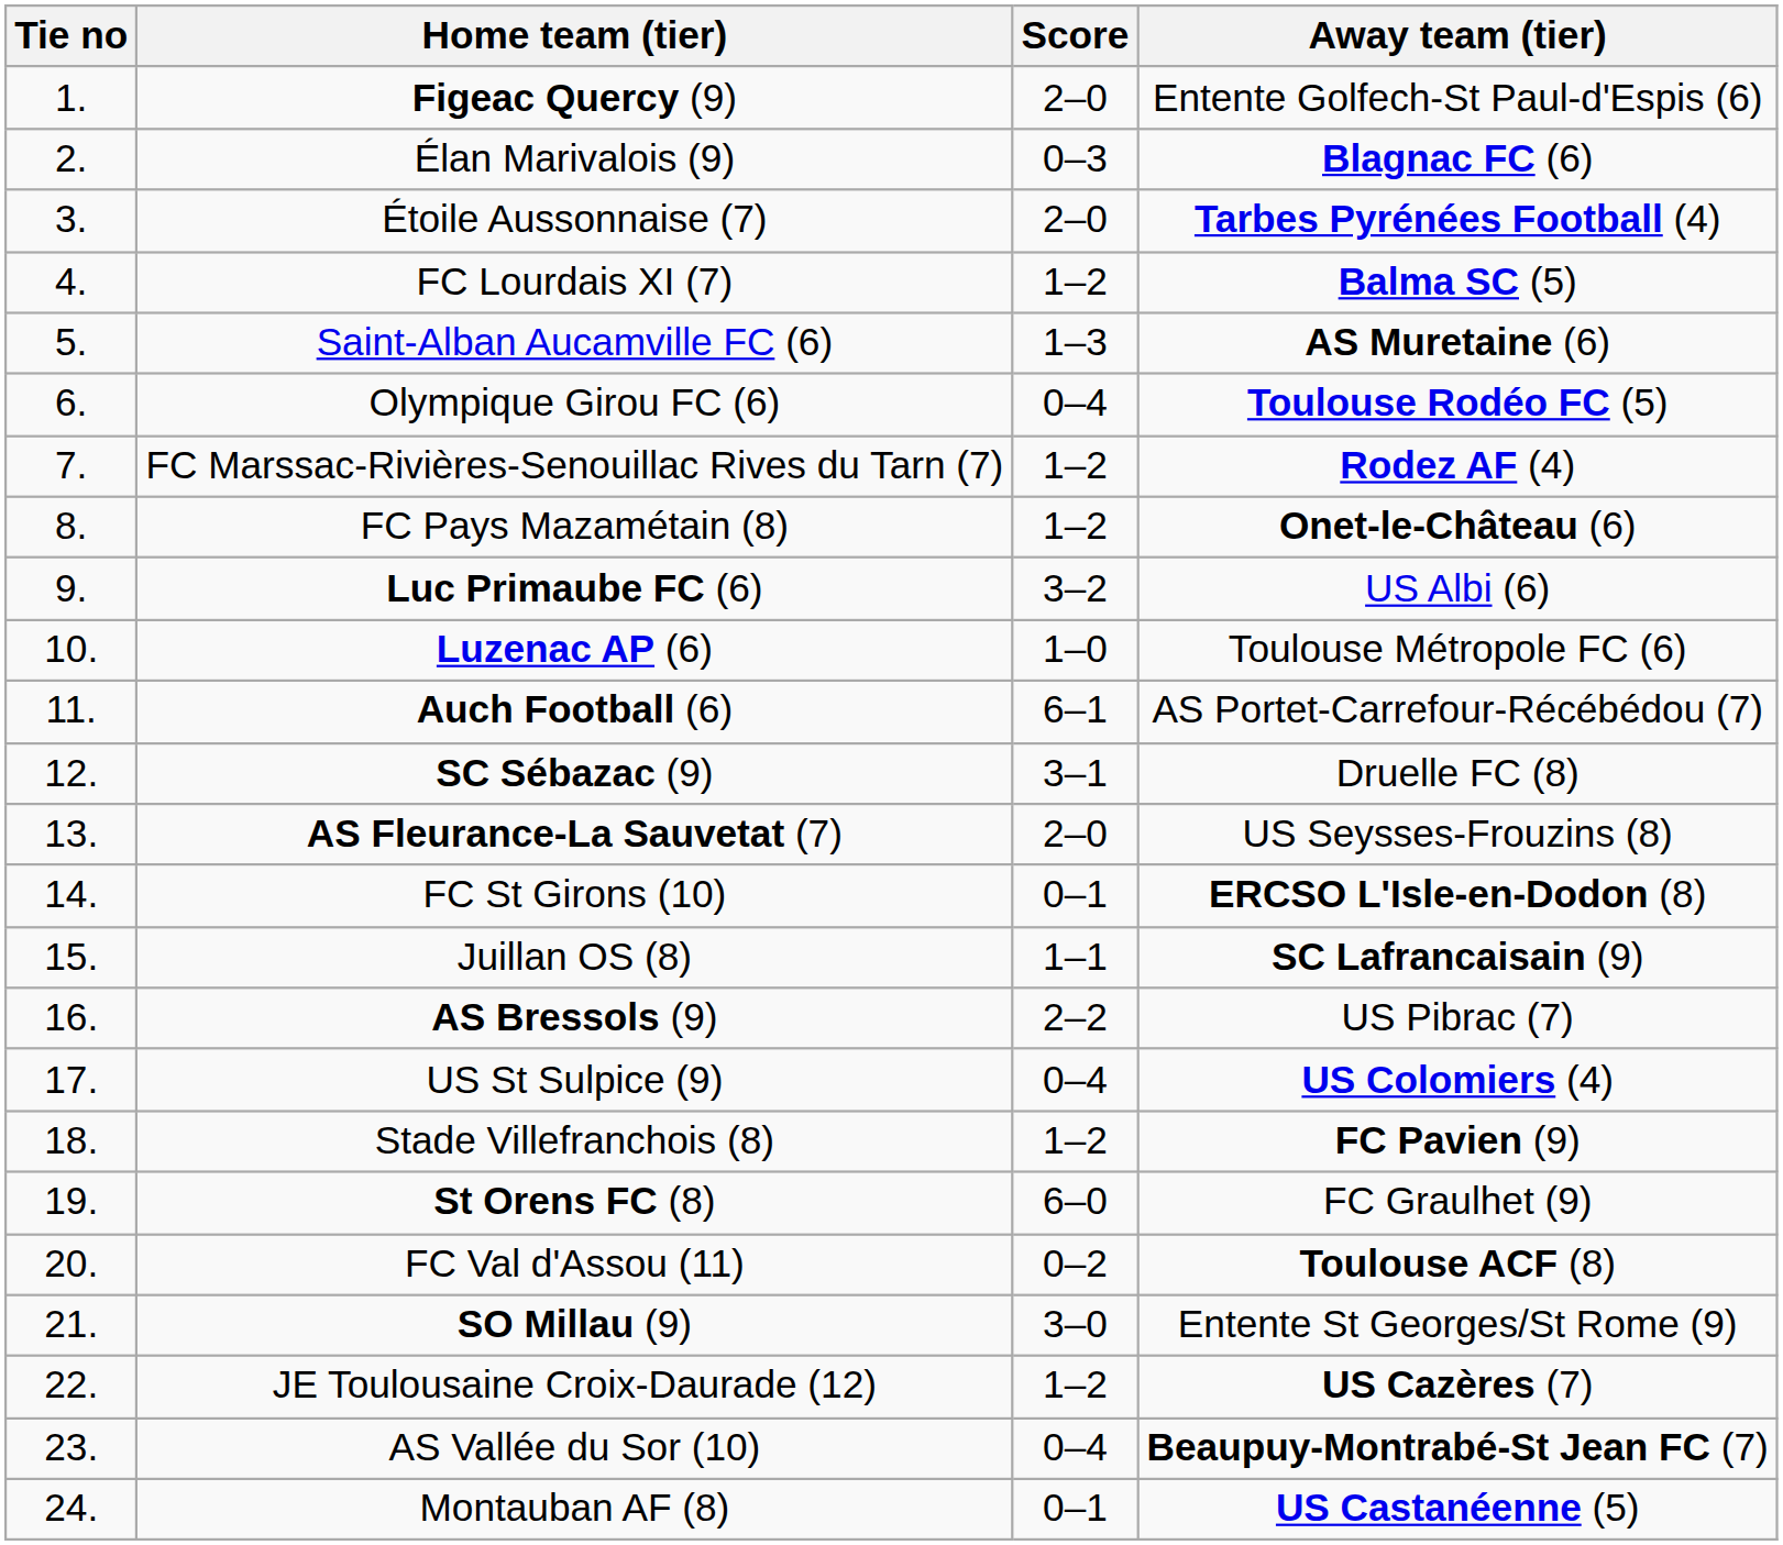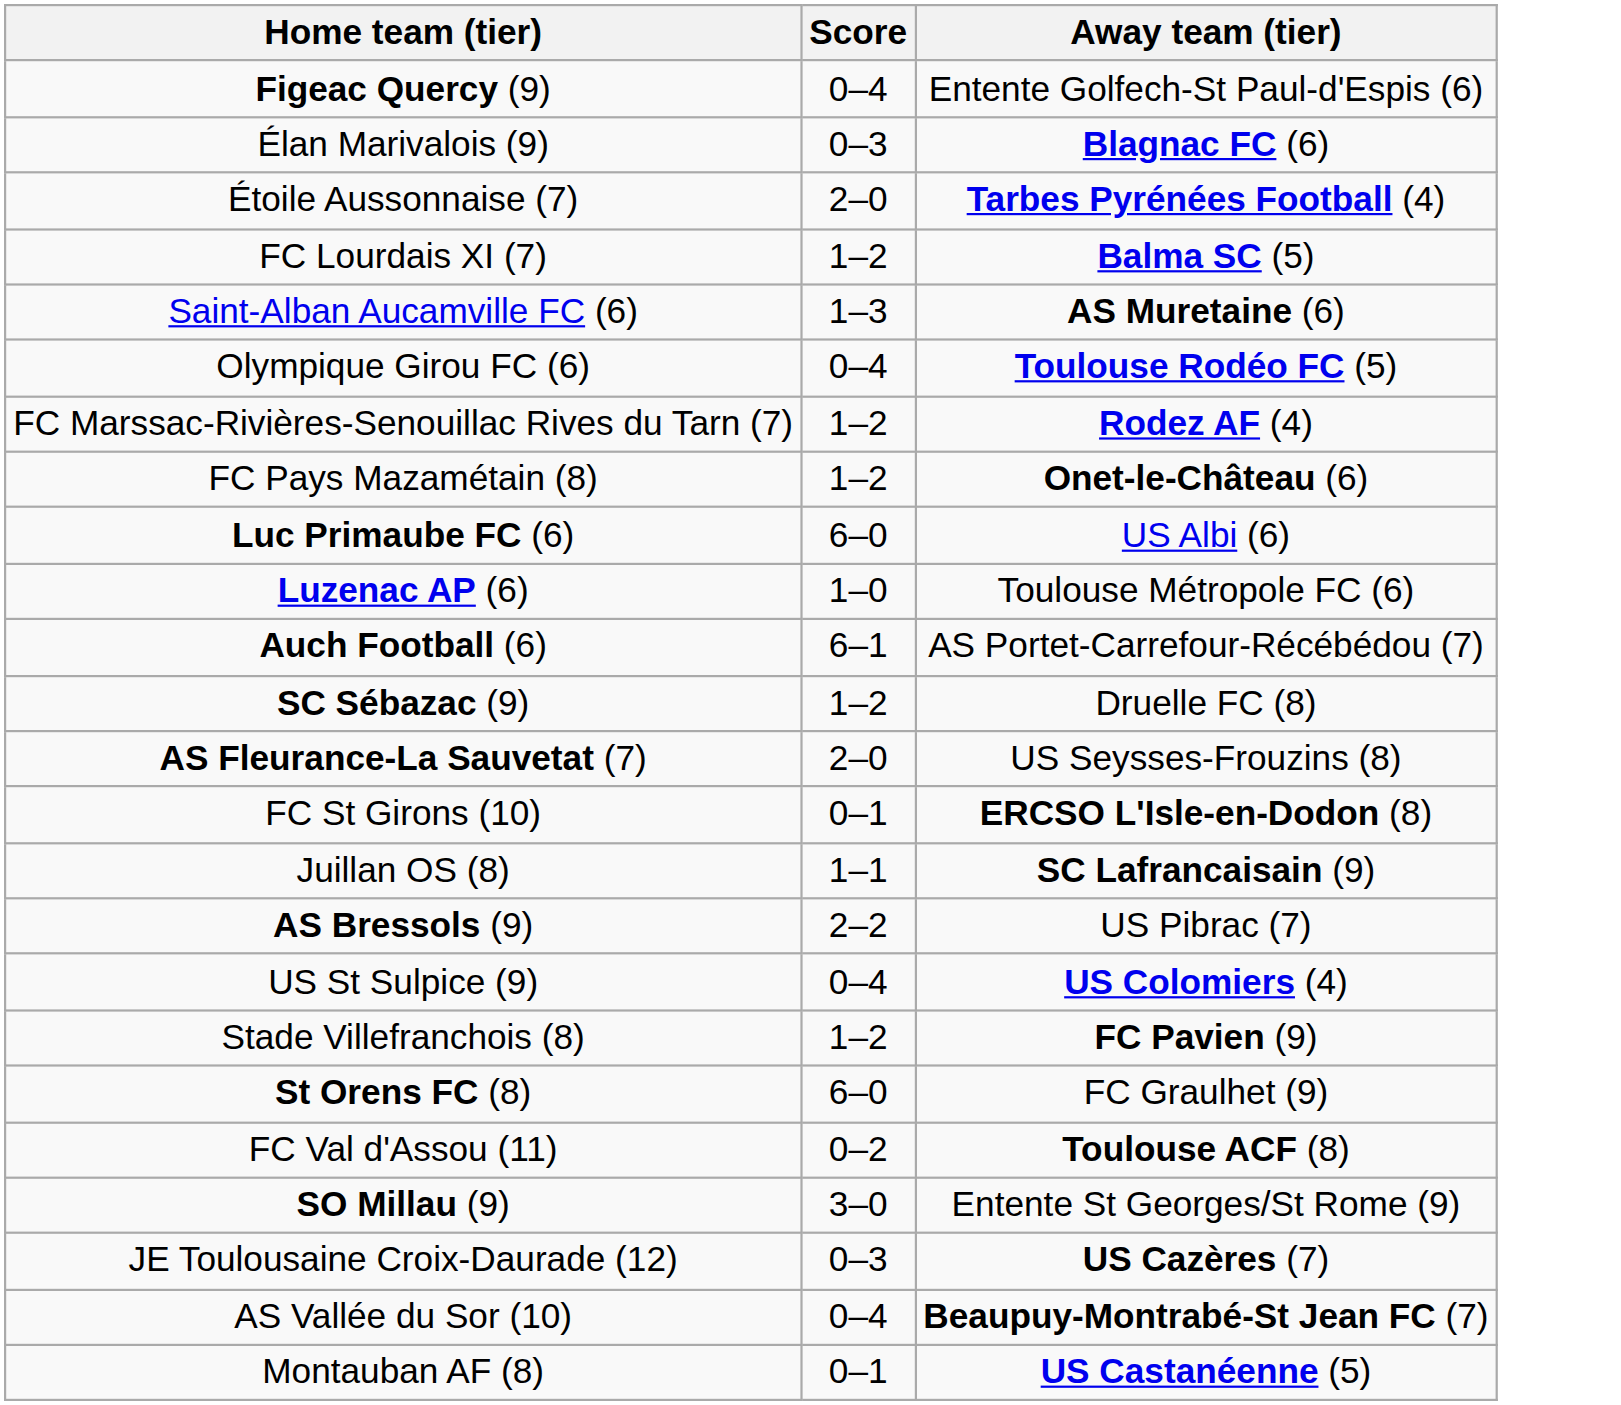 <table class="wikitable" style="text-align: center">
 <tr>
-<th>Tie no</th>
 <th>Home team (tier)</th>
 <th>Score</th>
 <th>Away team (tier)</th>
 </tr>
 <tr>
-<td>1.</td>
 <td><strong>Figeac Quercy</strong> (9)</td>
-<td>2–0</td>
+<td>0–4</td>
 <td>Entente Golfech-St Paul-d'Espis (6)</td>
 </tr>
 <tr>
-<td>2.</td>
 <td>Élan Marivalois (9)</td>
 <td>0–3</td>
 <td><strong><a href='#'>Blagnac FC</a></strong> (6)</td>
 </tr>
 <tr>
-<td>3.</td>
 <td>Étoile Aussonnaise (7)</td>
 <td>2–0</td>
 <td><strong><a href='#'>Tarbes Pyrénées Football</a></strong> (4)</td>
 </tr>
 <tr>
-<td>4.</td>
 <td>FC Lourdais XI (7)</td>
 <td>1–2</td>
 <td><strong><a href='#'>Balma SC</a></strong> (5)</td>
 </tr>
 <tr>
-<td>5.</td>
 <td><a href='#'>Saint-Alban Aucamville FC</a> (6)</td>
 <td>1–3</td>
 <td><strong>AS Muretaine</strong> (6)</td>
 </tr>
 <tr>
-<td>6.</td>
 <td>Olympique Girou FC (6)</td>
 <td>0–4</td>
 <td><strong><a href='#'>Toulouse Rodéo FC</a></strong> (5)</td>
 </tr>
 <tr>
-<td>7.</td>
 <td>FC Marssac-Rivières-Senouillac Rives du Tarn (7)</td>
 <td>1–2</td>
 <td><strong><a href='#'>Rodez AF</a></strong> (4)</td>
 </tr>
 <tr>
-<td>8.</td>
 <td>FC Pays Mazamétain (8)</td>
 <td>1–2</td>
 <td><strong>Onet-le-Château</strong> (6)</td>
 </tr>
 <tr>
-<td>9.</td>
 <td><strong>Luc Primaube FC</strong> (6)</td>
-<td>3–2</td>
+<td>6–0</td>
 <td><a href='#'>US Albi</a> (6)</td>
 </tr>
 <tr>
-<td>10.</td>
 <td><strong><a href='#'>Luzenac AP</a></strong> (6)</td>
 <td>1–0 </td>
 <td>Toulouse Métropole FC (6)</td>
 </tr>
 <tr>
-<td>11.</td>
 <td><strong>Auch Football</strong> (6)</td>
 <td>6–1</td>
 <td>AS Portet-Carrefour-Récébédou (7)</td>
 </tr>
 <tr>
-<td>12.</td>
 <td><strong>SC Sébazac</strong> (9)</td>
-<td>3–1</td>
+<td>1–2</td>
 <td>Druelle FC (8)</td>
 </tr>
 <tr>
-<td>13.</td>
 <td><strong>AS Fleurance-La Sauvetat</strong> (7)</td>
 <td>2–0</td>
 <td>US Seysses-Frouzins (8)</td>
 </tr>
 <tr>
-<td>14.</td>
 <td>FC St Girons (10)</td>
 <td>0–1</td>
 <td><strong>ERCSO L'Isle-en-Dodon</strong> (8)</td>
 </tr>
 <tr>
-<td>15.</td>
 <td>Juillan OS (8)</td>
 <td>1–1 </td>
 <td><strong>SC Lafrancaisain</strong> (9)</td>
 </tr>
 <tr>
-<td>16.</td>
 <td><strong>AS Bressols</strong> (9)</td>
 <td>2–2 </td>
 <td>US Pibrac (7)</td>
 </tr>
 <tr>
-<td>17.</td>
 <td>US St Sulpice (9)</td>
 <td>0–4</td>
 <td><strong><a href='#'>US Colomiers</a></strong> (4)</td>
 </tr>
 <tr>
-<td>18.</td>
 <td>Stade Villefranchois (8)</td>
 <td>1–2</td>
 <td><strong>FC Pavien</strong> (9)</td>
 </tr>
 <tr>
-<td>19.</td>
 <td><strong>St Orens FC</strong> (8)</td>
 <td>6–0</td>
 <td>FC Graulhet (9)</td>
 </tr>
 <tr>
-<td>20.</td>
 <td>FC Val d'Assou (11)</td>
 <td>0–2</td>
 <td><strong>Toulouse ACF</strong> (8)</td>
 </tr>
 <tr>
-<td>21.</td>
 <td><strong>SO Millau</strong> (9)</td>
 <td>3–0</td>
 <td>Entente St Georges/St Rome (9)</td>
 </tr>
 <tr>
-<td>22.</td>
 <td>JE Toulousaine Croix-Daurade (12)</td>
-<td>1–2</td>
+<td>0–3</td>
 <td><strong>US Cazères</strong> (7)</td>
 </tr>
 <tr>
-<td>23.</td>
 <td>AS Vallée du Sor (10)</td>
 <td>0–4</td>
 <td><strong>Beaupuy-Montrabé-St Jean FC</strong> (7)</td>
 </tr>
 <tr>
-<td>24.</td>
 <td>Montauban AF (8)</td>
 <td>0–1</td>
 <td><strong><a href='#'>US Castanéenne</a></strong> (5)</td>
 </tr>
 </table>
